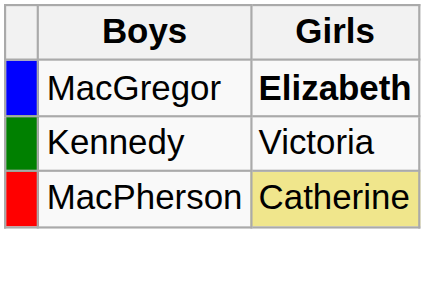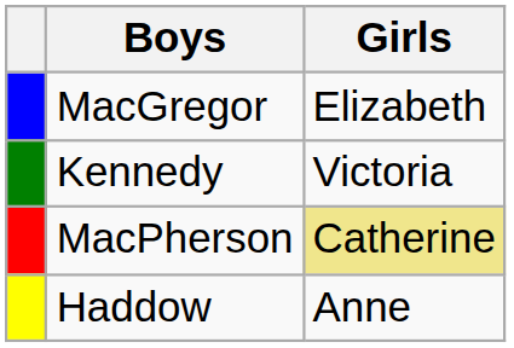 <table class="wikitable">
 <tr>
 <th style="width: 0.5em"></th>
 <th>Boys</th>
 <th>Girls</th>
 </tr>
 <tr>
 <td style="background-color:blue"></td>
 <td>MacGregor</td>
-<td><strong>Elizabeth</strong></td>
+<td>Elizabeth</td>
 </tr>
 <tr>
 <td style="background-color:green"></td>
 <td>Kennedy</td>
 <td>Victoria</td>
 </tr>
 <tr>
 <td style="background-color:red"></td>
 <td>MacPherson</td>
 <td style="background: khaki;">Catherine</td>
 </tr>
+<tr>
+<td style="background-color:yellow"></td>
+<td>Haddow</td>
+<td>Anne</td>
+</tr>
 </table>
